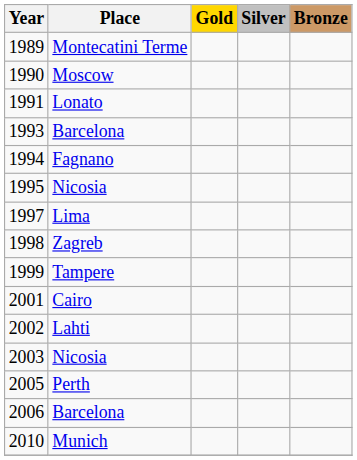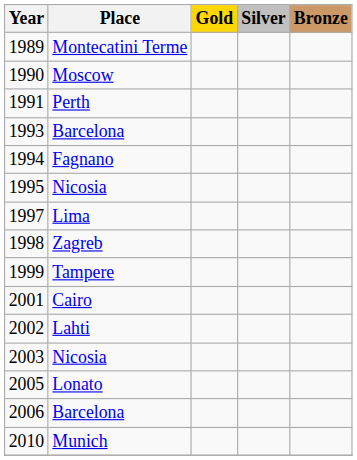 <table class="wikitable">
 <tr>
 <th>Year</th>
 <th>Place</th>
 <th style="background:gold">Gold</th>
 <th style="background:silver">Silver</th>
 <th style="background:#cc9966">Bronze</th>
 </tr>
 <tr>
 <td>1989</td>
 <td> <a href='#'>Montecatini Terme</a></td>
 <td></td>
 <td></td>
 <td></td>
 </tr>
 <tr>
 <td>1990</td>
 <td> <a href='#'>Moscow</a></td>
 <td></td>
 <td></td>
 <td></td>
 </tr>
 <tr>
 <td>1991</td>
-<td> <a href='#'>Lonato</a></td>
+<td> <a href='#'>Perth</a></td>
 <td></td>
 <td></td>
 <td></td>
 </tr>
 <tr>
 <td>1993</td>
 <td> <a href='#'>Barcelona</a></td>
 <td></td>
 <td></td>
 <td></td>
 </tr>
 <tr>
 <td>1994</td>
 <td> <a href='#'>Fagnano</a></td>
 <td></td>
 <td></td>
 <td></td>
 </tr>
 <tr>
 <td>1995</td>
 <td> <a href='#'>Nicosia</a></td>
 <td></td>
 <td></td>
 <td></td>
 </tr>
 <tr>
 <td>1997</td>
 <td> <a href='#'>Lima</a></td>
 <td></td>
 <td></td>
 <td></td>
 </tr>
 <tr>
 <td>1998</td>
 <td> <a href='#'>Zagreb</a></td>
 <td></td>
 <td></td>
 <td></td>
 </tr>
 <tr>
 <td>1999</td>
 <td> <a href='#'>Tampere</a></td>
 <td></td>
 <td></td>
 <td></td>
 </tr>
 <tr>
 <td>2001</td>
 <td> <a href='#'>Cairo</a></td>
 <td></td>
 <td></td>
 <td></td>
 </tr>
 <tr>
 <td>2002</td>
 <td> <a href='#'>Lahti</a></td>
 <td></td>
 <td></td>
 <td></td>
 </tr>
 <tr>
 <td>2003</td>
 <td> <a href='#'>Nicosia</a></td>
 <td></td>
 <td></td>
 <td></td>
 </tr>
 <tr>
 <td>2005</td>
-<td> <a href='#'>Perth</a></td>
+<td> <a href='#'>Lonato</a></td>
 <td></td>
 <td></td>
 <td></td>
 </tr>
 <tr>
 <td>2006</td>
 <td> <a href='#'>Barcelona</a></td>
 <td></td>
 <td></td>
 <td></td>
 </tr>
 <tr>
 <td>2010</td>
 <td> <a href='#'>Munich</a></td>
 <td></td>
 <td></td>
 <td></td>
 </tr>
 <tr>
 </tr>
 </table>
